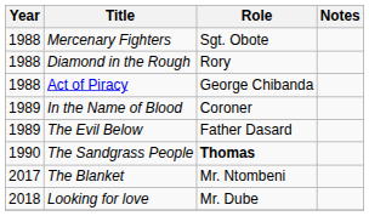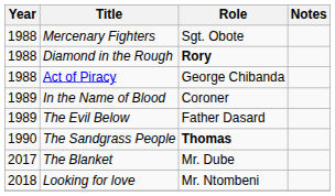 <table class="wikitable">
 <tr>
 <th>Year</th>
 <th>Title</th>
 <th>Role</th>
 <th>Notes</th>
 </tr>
 <tr>
 <td>1988</td>
 <td><em>Mercenary Fighters</em></td>
 <td>Sgt. Obote</td>
 <td></td>
 </tr>
 <tr>
 <td>1988</td>
 <td><em>Diamond in the Rough</em></td>
-<td>Rory</td>
+<td><strong>Rory</strong></td>
 <td></td>
 </tr>
 <tr>
 <td>1988</td>
 <td><a href='#'>Act of Piracy</a></td>
 <td>George Chibanda</td>
 <td></td>
 </tr>
 <tr>
 <td>1989</td>
 <td><em>In the Name of Blood</em></td>
 <td>Coroner</td>
 <td></td>
 </tr>
 <tr>
 <td>1989</td>
 <td><em>The Evil Below</em></td>
 <td>Father Dasard</td>
 <td></td>
 </tr>
 <tr>
 <td>1990</td>
 <td><em>The Sandgrass People</em></td>
 <td><strong>Thomas</strong></td>
 <td></td>
 </tr>
 <tr>
 <td>2017</td>
 <td><em>The Blanket</em></td>
-<td>Mr. Ntombeni</td>
+<td>Mr. Dube</td>
 <td></td>
 </tr>
 <tr>
 <td>2018</td>
 <td><em>Looking for love</em></td>
-<td>Mr. Dube</td>
+<td>Mr. Ntombeni</td>
 <td></td>
 </tr>
 <tr>
 </tr>
 </table>
